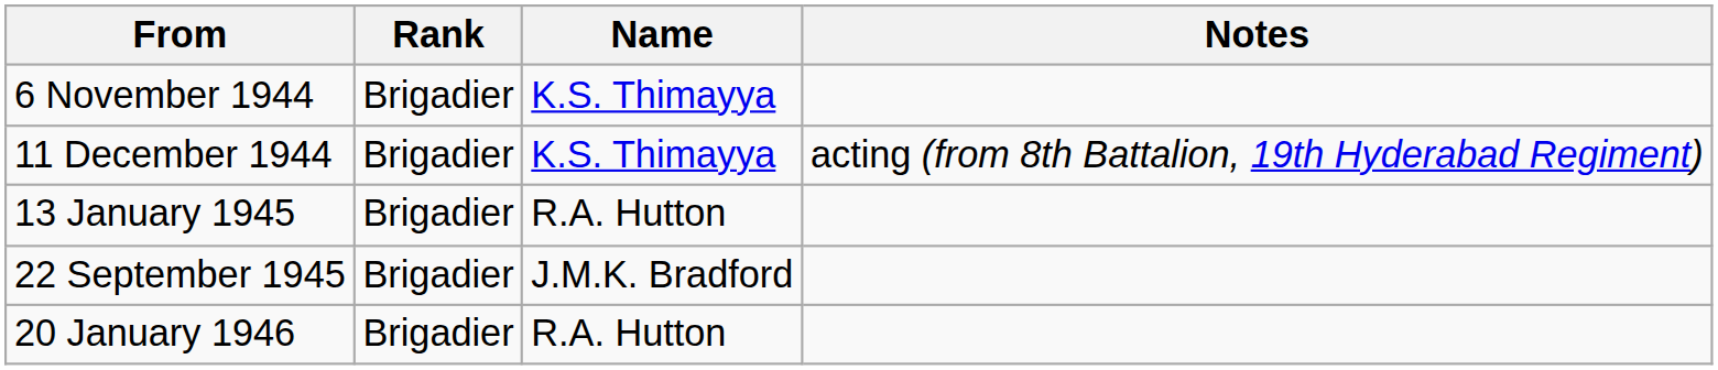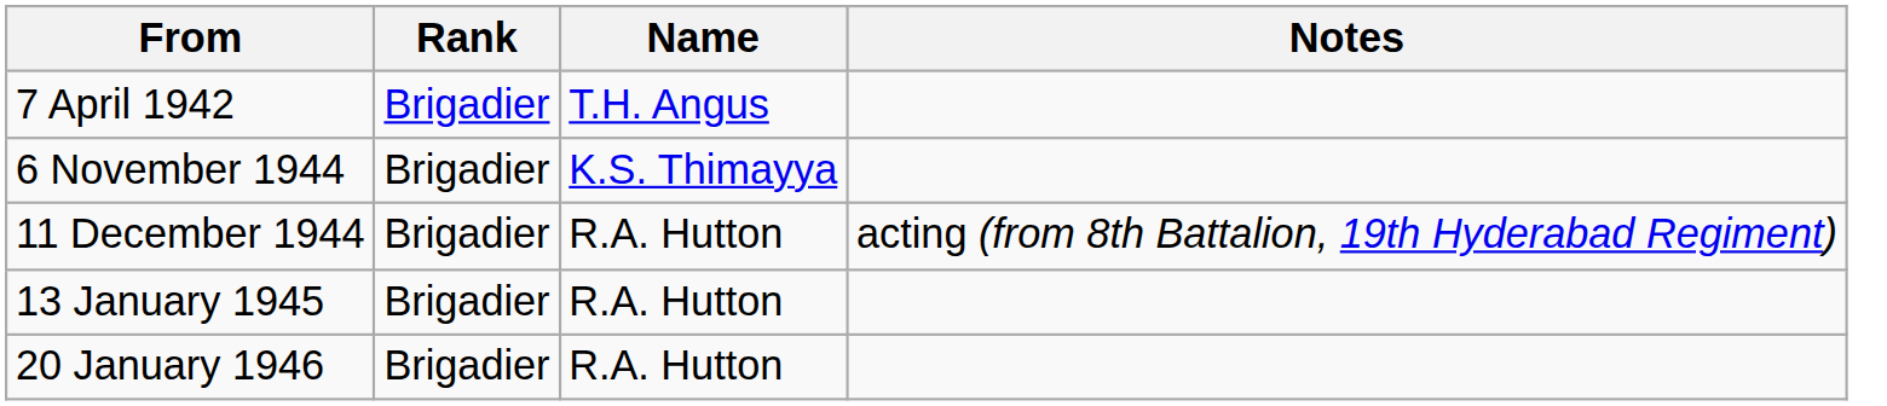 <table class="wikitable">
 <tr>
 <th>From</th>
 <th>Rank</th>
 <th>Name</th>
 <th>Notes</th>
+</tr>
+<tr>
+<td>7 April 1942</td>
+<td><a href='#'>Brigadier</a></td>
+<td><a href='#'>T.H. Angus</a> </td>
+<td></td>
 </tr>
 <tr>
 <td>6 November 1944</td>
 <td>Brigadier</td>
 <td><a href='#'>K.S. Thimayya</a></td>
 <td></td>
 </tr>
 <tr>
 <td>11 December 1944</td>
 <td>Brigadier</td>
-<td><a href='#'>K.S. Thimayya</a></td>
+<td>R.A. Hutton </td>
 <td>acting <em>(from 8th Battalion, <a href='#'>19th Hyderabad Regiment</a>)</em></td>
 </tr>
 <tr>
 <td>13 January 1945</td>
 <td>Brigadier</td>
 <td>R.A. Hutton </td>
 <td></td>
 </tr>
 <tr>
-<td>22 September 1945</td>
-<td>Brigadier</td>
-<td>J.M.K. Bradford </td>
-<td></td>
-</tr>
-<tr>
 <td>20 January 1946</td>
 <td>Brigadier</td>
 <td>R.A. Hutton </td>
 <td></td>
 </tr>
 </table>
